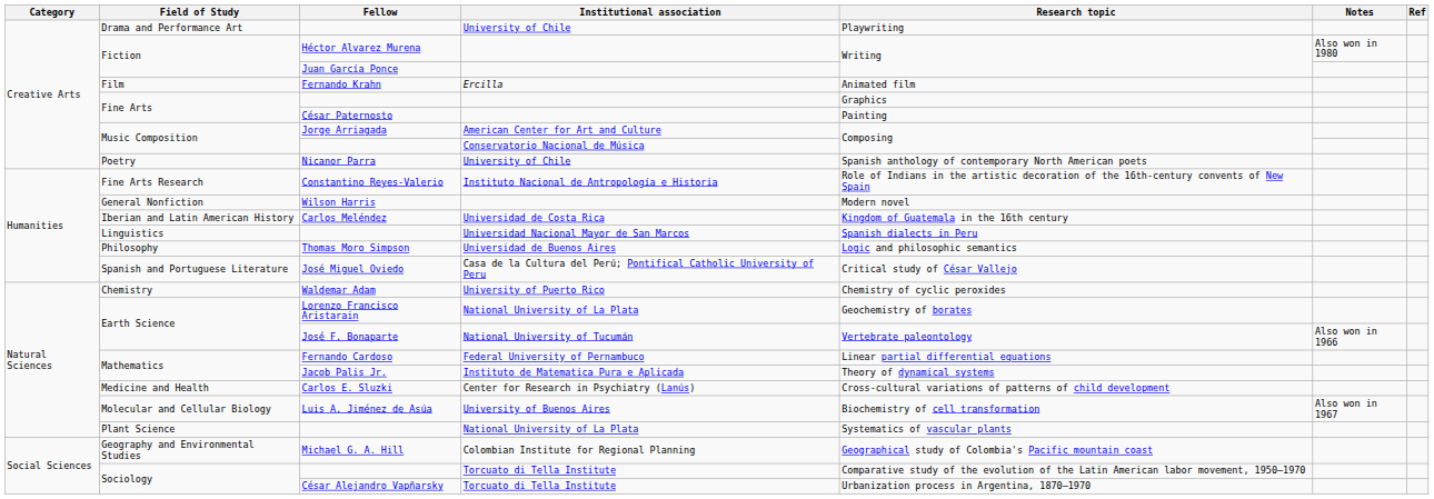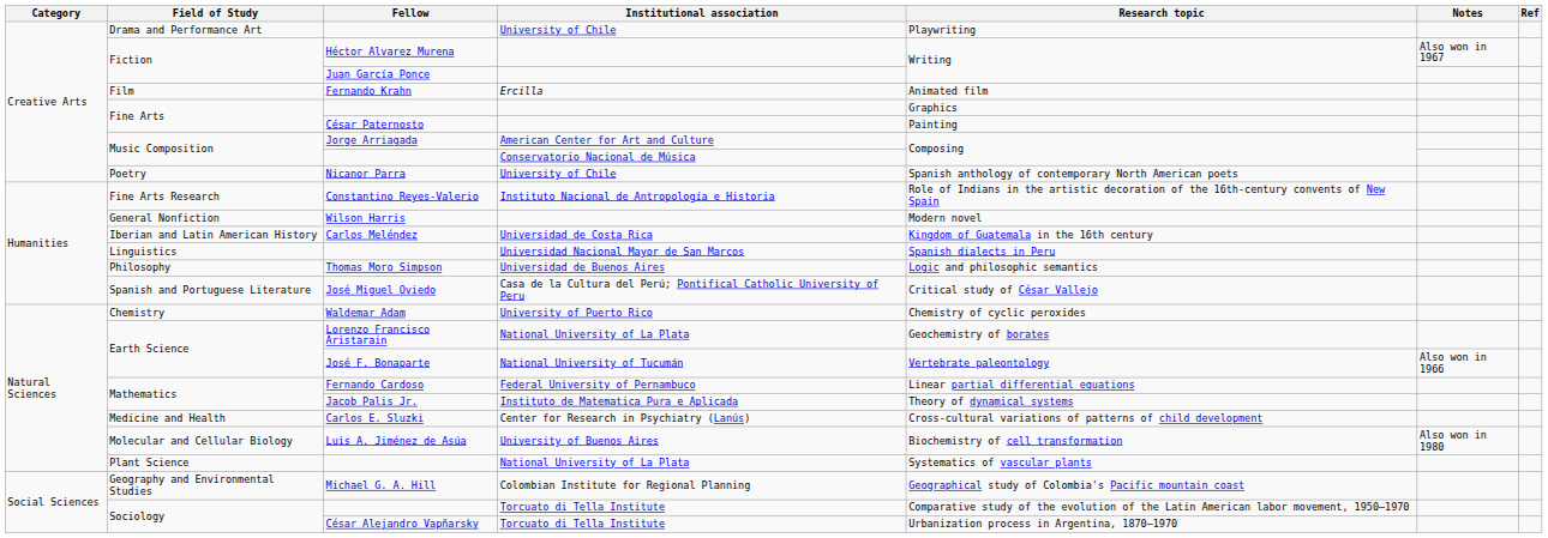 <table class="wikitable sortable static-row-numbers static-row-header-text">
 <tr>
 <th>Category</th>
 <th>Field of Study</th>
 <th>Fellow</th>
 <th>Institutional association </th>
 <th>Research topic</th>
 <th>Notes</th>
 <th class="unsortable">Ref</th>
 </tr>
 <tr>
 <td rowspan="9">Creative Arts</td>
 <td>Drama and Performance Art</td>
 <td></td>
 <td><a href='#'>University of Chile</a></td>
 <td>Playwriting</td>
 <td></td>
 <td></td>
 </tr>
 <tr>
 <td rowspan="2">Fiction</td>
 <td><a href='#'>Héctor Alvarez Murena</a></td>
 <td></td>
 <td rowspan="2">Writing</td>
-<td>Also won in 1980</td>
+<td>Also won in 1967</td>
 <td></td>
 </tr>
 <tr>
 <td><a href='#'>Juan García Ponce</a></td>
 <td></td>
 <td></td>
 <td></td>
 </tr>
 <tr>
 <td>Film</td>
 <td><a href='#'>Fernando Krahn</a></td>
 <td><em>Ercilla</em></td>
 <td>Animated film</td>
 <td></td>
 <td></td>
 </tr>
 <tr>
 <td rowspan="2">Fine Arts</td>
 <td></td>
 <td></td>
 <td>Graphics</td>
 <td></td>
 <td></td>
 </tr>
 <tr>
 <td><a href='#'>César Paternosto</a></td>
 <td></td>
 <td>Painting</td>
 <td></td>
 <td></td>
 </tr>
 <tr>
 <td rowspan="2">Music Composition</td>
 <td><a href='#'>Jorge Arriagada</a></td>
 <td><a href='#'>American Center for Art and Culture</a></td>
 <td rowspan="2">Composing</td>
 <td></td>
 <td></td>
 </tr>
 <tr>
 <td></td>
 <td><a href='#'>Conservatorio Nacional de Música</a></td>
 <td></td>
 <td></td>
 </tr>
 <tr>
 <td>Poetry</td>
 <td><a href='#'>Nicanor Parra</a></td>
 <td><a href='#'>University of Chile</a></td>
 <td>Spanish anthology of contemporary North American poets</td>
 <td></td>
 <td></td>
 </tr>
 <tr>
 <td rowspan="6">Humanities</td>
 <td>Fine Arts Research</td>
 <td><a href='#'>Constantino Reyes-Valerio</a></td>
 <td><a href='#'>Instituto Nacional de Antropología e Historia</a></td>
 <td>Role of Indians in the artistic decoration of the 16th-century convents of <a href='#'>New Spain</a></td>
 <td></td>
 <td></td>
 </tr>
 <tr>
 <td>General Nonfiction</td>
 <td><a href='#'>Wilson Harris</a></td>
 <td></td>
 <td>Modern novel</td>
 <td></td>
 <td></td>
 </tr>
 <tr>
 <td>Iberian and Latin American History</td>
 <td><a href='#'>Carlos Meléndez</a></td>
 <td><a href='#'>Universidad de Costa Rica</a></td>
 <td><a href='#'>Kingdom of Guatemala</a> in the 16th century</td>
 <td></td>
 <td></td>
 </tr>
 <tr>
 <td>Linguistics</td>
 <td></td>
 <td><a href='#'>Universidad Nacional Mayor de San Marcos</a></td>
 <td><a href='#'>Spanish dialects in Peru</a></td>
 <td></td>
 <td></td>
 </tr>
 <tr>
 <td>Philosophy</td>
 <td><a href='#'>Thomas Moro Simpson</a></td>
 <td><a href='#'>Universidad de Buenos Aires</a></td>
 <td><a href='#'>Logic</a> and philosophic semantics</td>
 <td></td>
 <td></td>
 </tr>
 <tr>
 <td>Spanish and Portuguese Literature</td>
 <td><a href='#'>José Miguel Oviedo</a></td>
 <td>Casa de la Cultura del Perú; <a href='#'>Pontifical Catholic University of Peru</a></td>
 <td>Critical study of <a href='#'>César Vallejo</a></td>
 <td></td>
 <td></td>
 </tr>
 <tr>
 <td rowspan="8">Natural Sciences</td>
 <td>Chemistry</td>
 <td><a href='#'>Waldemar Adam</a></td>
 <td><a href='#'>University of Puerto Rico</a></td>
 <td>Chemistry of cyclic peroxides</td>
 <td></td>
 <td></td>
 </tr>
 <tr>
 <td rowspan="2">Earth Science</td>
 <td><a href='#'>Lorenzo Francisco Aristarain</a></td>
 <td><a href='#'>National University of La Plata</a></td>
 <td>Geochemistry of <a href='#'>borates</a></td>
 <td></td>
 <td></td>
 </tr>
 <tr>
 <td><a href='#'>José F. Bonaparte</a></td>
 <td><a href='#'>National University of Tucumán</a></td>
 <td><a href='#'>Vertebrate paleontology</a></td>
 <td>Also won in 1966</td>
 <td></td>
 </tr>
 <tr>
 <td rowspan="2">Mathematics</td>
 <td><a href='#'>Fernando Cardoso</a></td>
 <td><a href='#'>Federal University of Pernambuco</a></td>
 <td>Linear <a href='#'>partial differential equations</a></td>
 <td></td>
 <td></td>
 </tr>
 <tr>
 <td><a href='#'>Jacob Palis Jr.</a></td>
 <td><a href='#'>Instituto de Matematica Pura e Aplicada</a></td>
 <td>Theory of <a href='#'>dynamical systems</a></td>
 <td></td>
 <td></td>
 </tr>
 <tr>
 <td>Medicine and Health</td>
 <td><a href='#'>Carlos E. Sluzki</a></td>
 <td>Center for Research in Psychiatry (<a href='#'>Lanús</a>)</td>
 <td>Cross-cultural variations of patterns of <a href='#'>child development</a></td>
 <td></td>
 <td></td>
 </tr>
 <tr>
 <td>Molecular and Cellular Biology</td>
 <td><a href='#'>Luis A. Jiménez de Asúa</a></td>
 <td><a href='#'>University of Buenos Aires</a></td>
 <td>Biochemistry of <a href='#'>cell transformation</a></td>
-<td>Also won in 1967</td>
+<td>Also won in 1980</td>
 <td></td>
 </tr>
 <tr>
 <td>Plant Science</td>
 <td></td>
 <td><a href='#'>National University of La Plata</a></td>
 <td>Systematics of <a href='#'>vascular plants</a></td>
 <td></td>
 <td></td>
 </tr>
 <tr>
 <td rowspan="3">Social Sciences</td>
 <td>Geography and Environmental Studies</td>
 <td><a href='#'>Michael G. A. Hill</a></td>
 <td>Colombian Institute for Regional Planning</td>
 <td><a href='#'>Geographical</a> study of Colombia's <a href='#'>Pacific mountain coast</a></td>
 <td></td>
 <td></td>
 </tr>
 <tr>
 <td rowspan="2">Sociology</td>
 <td></td>
 <td><a href='#'>Torcuato di Tella Institute</a></td>
 <td>Comparative study of the evolution of the Latin American labor movement, 1950–1970</td>
 <td></td>
 <td></td>
 </tr>
 <tr>
 <td><a href='#'>César Alejandro Vapñarsky</a></td>
 <td><a href='#'>Torcuato di Tella Institute</a></td>
 <td>Urbanization process in Argentina, 1870–1970</td>
 <td></td>
 <td></td>
 </tr>
 </table>
